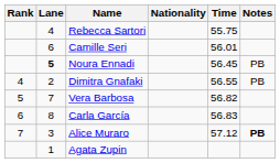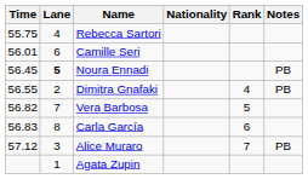 <table class="wikitable sortable" style="text-align:center">
 <tr>
-<th>Rank</th>
+<th>Time</th>
 <th>Lane</th>
 <th>Name</th>
 <th>Nationality</th>
-<th>Time</th>
+<th>Rank</th>
 <th>Notes</th>
 </tr>
 <tr>
-<td></td>
+<td>55.75</td>
 <td>4</td>
 <td align=left><a href='#'>Rebecca Sartori</a></td>
 <td align=left></td>
-<td>55.75</td>
+<td></td>
 <td></td>
 </tr>
 <tr>
-<td></td>
+<td>56.01</td>
 <td>6</td>
 <td align=left><a href='#'>Camille Seri</a></td>
 <td align=left></td>
-<td>56.01</td>
+<td></td>
 <td></td>
 </tr>
 <tr>
-<td></td>
+<td>56.45</td>
 <td><strong>5</strong></td>
 <td align=left><a href='#'>Noura Ennadi</a></td>
 <td align=left></td>
-<td>56.45</td>
+<td></td>
 <td>PB</td>
 </tr>
 <tr>
-<td>4</td>
+<td>56.55</td>
 <td>2</td>
 <td align=left><a href='#'>Dimitra Gnafaki</a></td>
 <td align=left></td>
-<td>56.55</td>
+<td>4</td>
 <td>PB</td>
 </tr>
 <tr>
-<td>5</td>
+<td>56.82</td>
 <td>7</td>
 <td align=left><a href='#'>Vera Barbosa</a></td>
 <td align=left></td>
-<td>56.82</td>
+<td>5</td>
 <td></td>
 </tr>
 <tr>
-<td>6</td>
+<td>56.83</td>
 <td>8</td>
 <td align=left><a href='#'>Carla García</a></td>
 <td align=left></td>
-<td>56.83</td>
+<td>6</td>
 <td></td>
 </tr>
 <tr>
-<td>7</td>
+<td>57.12</td>
 <td>3</td>
 <td align=left><a href='#'>Alice Muraro</a></td>
 <td align=left></td>
-<td>57.12</td>
-<td><strong>PB</strong></td>
+<td>7</td>
+<td>PB</td>
 </tr>
 <tr>
 <td></td>
 <td>1</td>
 <td align=left><a href='#'>Agata Zupin</a></td>
 <td align=left></td>
 <td></td>
 <td></td>
 </tr>
 </table>
